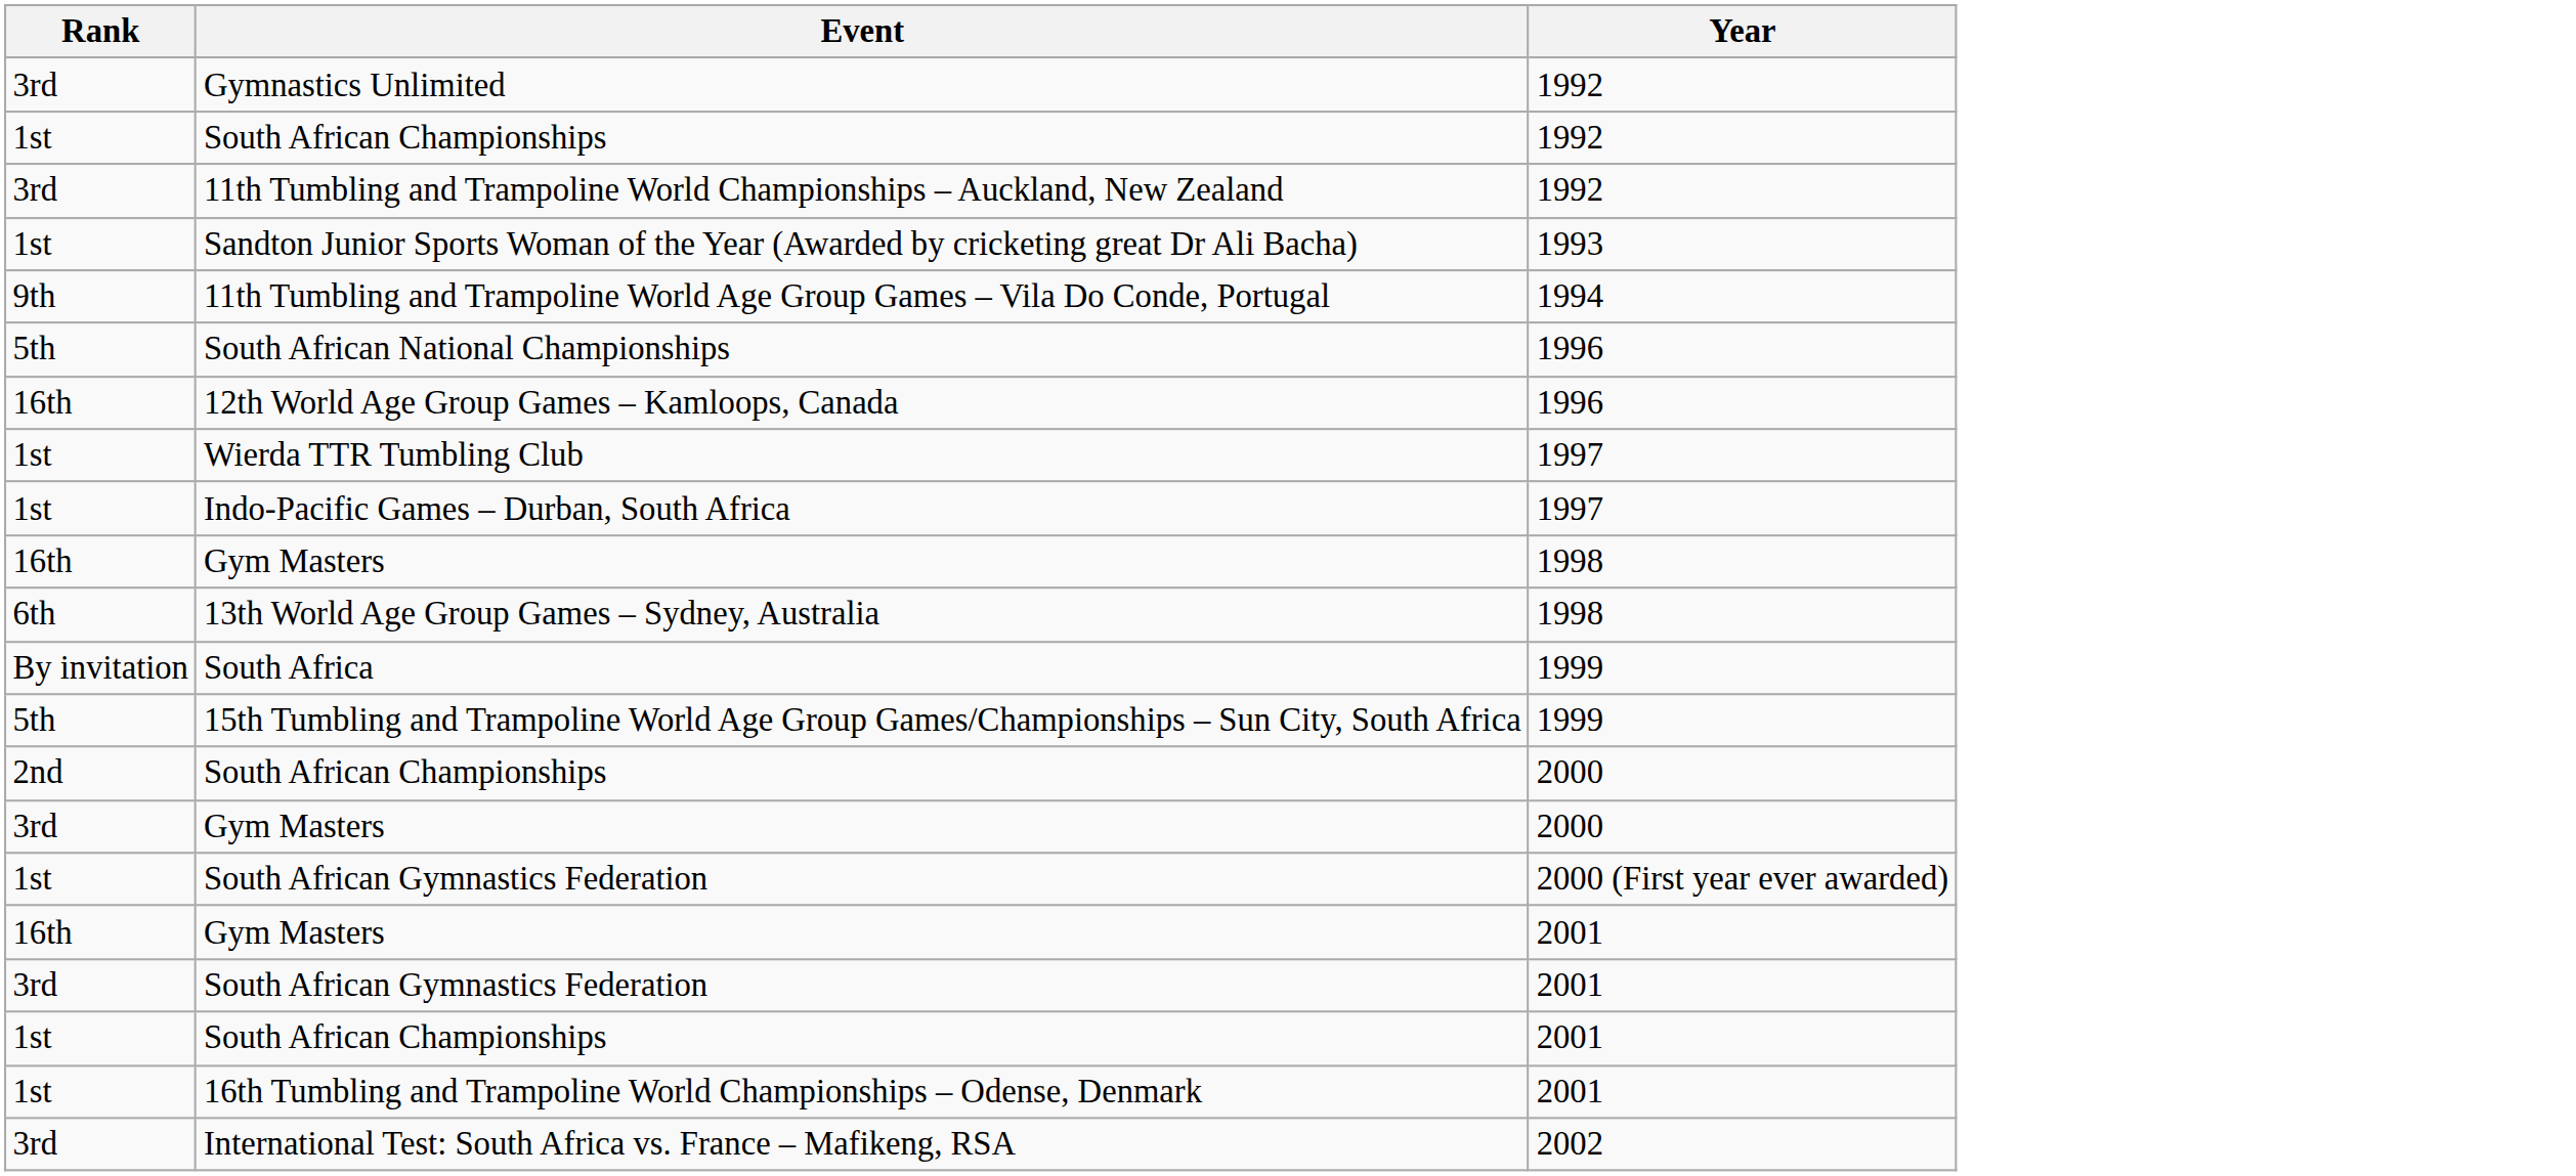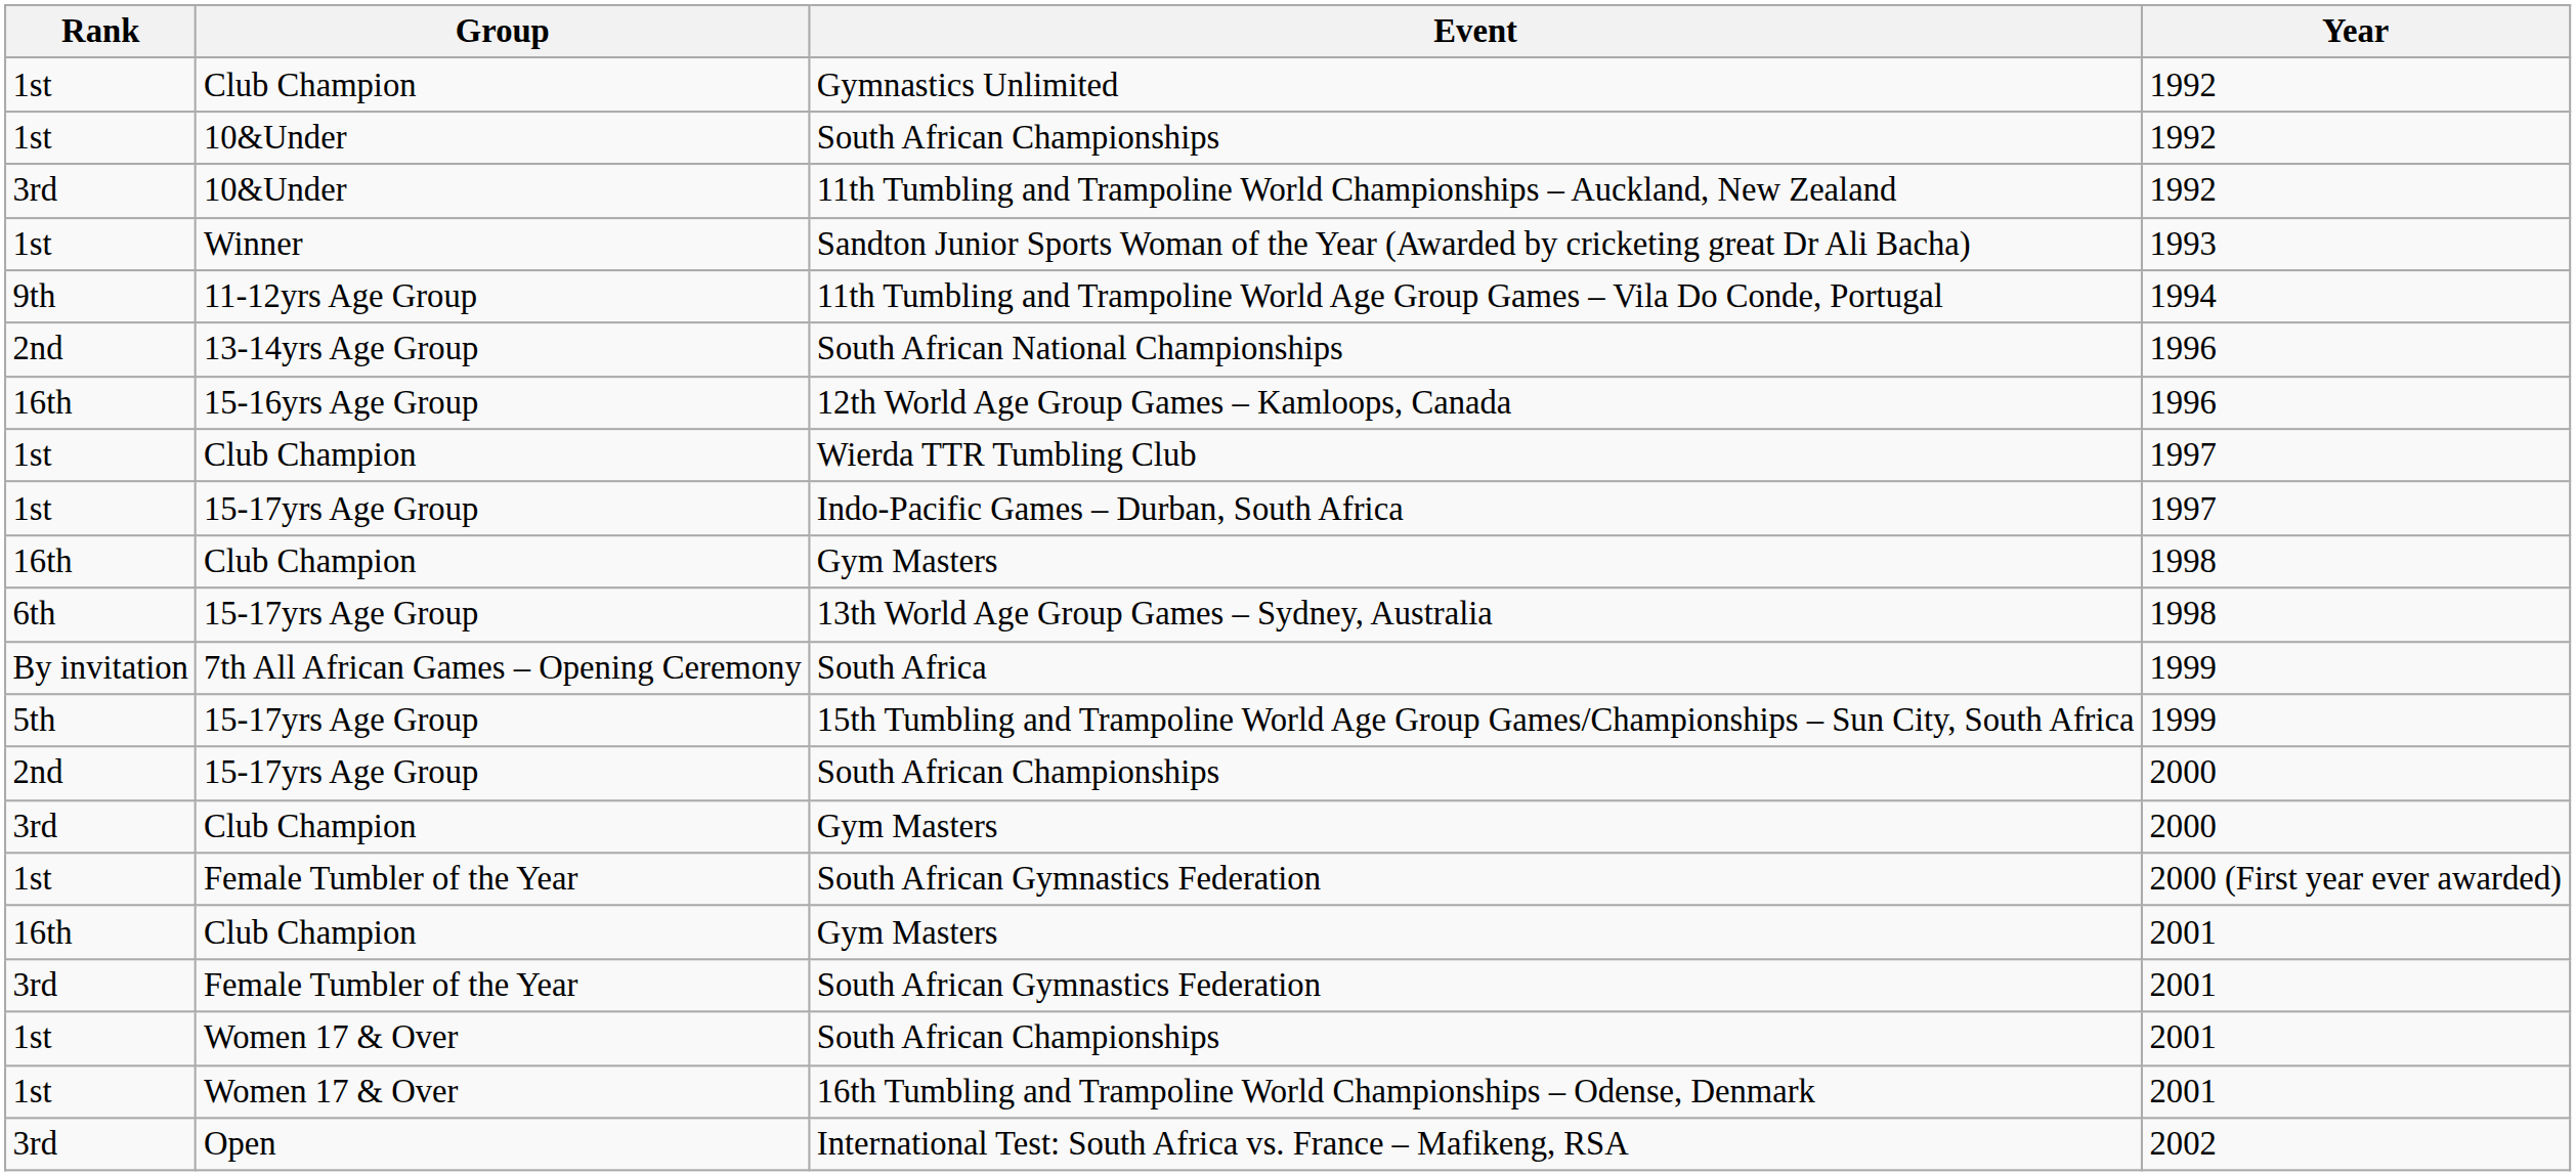 <table class="wikitable sortable">
 <tr>
 <th>Rank</th>
+<th>Group</th>
 <th>Event</th>
 <th>Year</th>
 </tr>
 <tr>
-<td>3rd</td>
+<td>1st</td>
+<td>Club Champion</td>
 <td>Gymnastics Unlimited</td>
 <td>1992</td>
 </tr>
 <tr>
 <td>1st</td>
+<td>10&Under</td>
 <td>South African Championships</td>
 <td>1992</td>
 </tr>
 <tr>
 <td>3rd</td>
+<td>10&Under</td>
 <td>11th Tumbling and Trampoline World Championships – Auckland, New Zealand</td>
 <td>1992</td>
 </tr>
 <tr>
 <td>1st</td>
+<td>Winner</td>
 <td>Sandton Junior Sports Woman of the Year (Awarded by cricketing great Dr Ali Bacha)</td>
 <td>1993</td>
 </tr>
 <tr>
 <td>9th</td>
+<td>11-12yrs Age Group</td>
 <td>11th Tumbling and Trampoline World Age Group Games – Vila Do Conde, Portugal</td>
 <td>1994</td>
 </tr>
 <tr>
-<td>5th</td>
+<td>2nd</td>
+<td>13-14yrs Age Group</td>
 <td>South African National Championships</td>
 <td>1996</td>
 </tr>
 <tr>
 <td>16th</td>
+<td>15-16yrs Age Group</td>
 <td>12th World Age Group Games – Kamloops, Canada</td>
 <td>1996</td>
 </tr>
 <tr>
 <td>1st</td>
+<td>Club Champion</td>
 <td>Wierda TTR Tumbling Club</td>
 <td>1997</td>
 </tr>
 <tr>
 <td>1st</td>
+<td>15-17yrs Age Group</td>
 <td>Indo-Pacific Games – Durban, South Africa</td>
 <td>1997</td>
 </tr>
 <tr>
 <td>16th</td>
+<td>Club Champion</td>
 <td>Gym Masters</td>
 <td>1998</td>
 </tr>
 <tr>
 <td>6th</td>
+<td>15-17yrs Age Group</td>
 <td>13th World Age Group Games – Sydney, Australia</td>
 <td>1998</td>
 </tr>
 <tr>
 <td>By invitation</td>
+<td>7th All African Games – Opening Ceremony</td>
 <td>South Africa</td>
 <td>1999</td>
 </tr>
 <tr>
 <td>5th</td>
+<td>15-17yrs Age Group</td>
 <td>15th Tumbling and Trampoline World Age Group Games/Championships –  Sun City, South Africa</td>
 <td>1999</td>
 </tr>
 <tr>
 <td>2nd</td>
+<td>15-17yrs Age Group</td>
 <td>South African Championships</td>
 <td>2000</td>
 </tr>
 <tr>
 <td>3rd</td>
+<td>Club Champion</td>
 <td>Gym Masters</td>
 <td>2000</td>
 </tr>
 <tr>
 <td>1st</td>
+<td>Female Tumbler of the Year</td>
 <td>South African Gymnastics Federation</td>
 <td>2000 (First year ever awarded)</td>
 </tr>
 <tr>
 <td>16th</td>
+<td>Club Champion</td>
 <td>Gym Masters</td>
 <td>2001</td>
 </tr>
 <tr>
 <td>3rd</td>
+<td>Female Tumbler of the Year</td>
 <td>South African Gymnastics Federation</td>
 <td>2001</td>
 </tr>
 <tr>
 <td>1st</td>
+<td>Women 17 & Over</td>
 <td>South African Championships</td>
 <td>2001</td>
 </tr>
 <tr>
 <td>1st</td>
+<td>Women 17 & Over</td>
 <td>16th Tumbling and Trampoline World Championships –  Odense, Denmark</td>
 <td>2001</td>
 </tr>
 <tr>
 <td>3rd</td>
+<td>Open</td>
 <td>International Test: South Africa vs. France – Mafikeng, RSA</td>
 <td>2002</td>
 </tr>
 </table>
